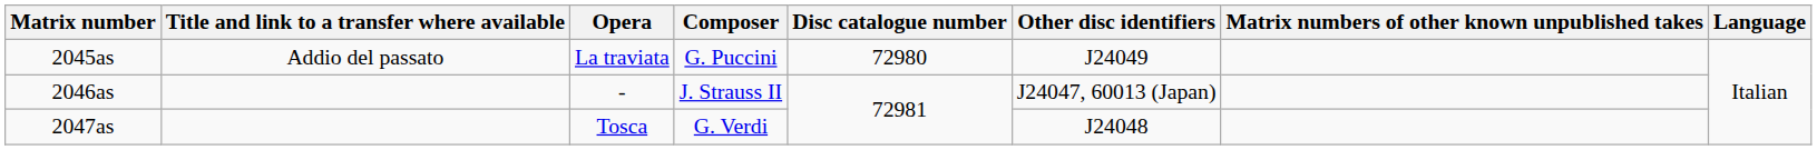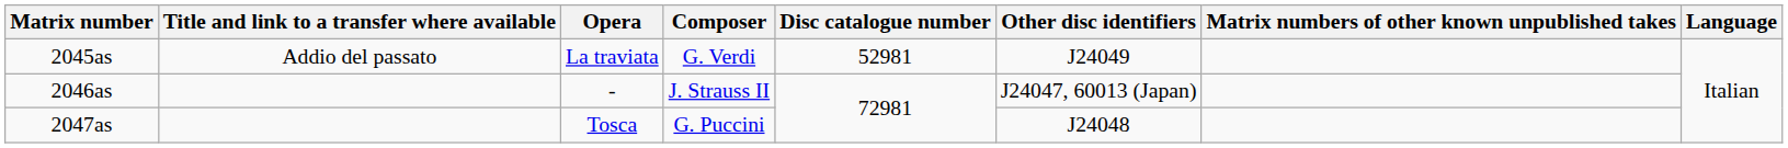 <table class="wikitable plainrowheaders" style="text-align:center;">
 <tr>
 <th rowspan="1">Matrix number</th>
 <th rowspan="1">Title and link to a transfer where available</th>
 <th>Opera</th>
 <th>Composer</th>
 <th rowspan="1">Disc catalogue number</th>
 <th rowspan="1">Other disc identifiers</th>
 <th>Matrix numbers of other known unpublished takes</th>
 <th>Language</th>
 </tr>
 <tr>
 <td>2045as</td>
 <td>Addio del passato</td>
 <td><a href='#'>La traviata</a></td>
-<td><a href='#'>G. Puccini</a></td>
-<td>72980</td>
+<td><a href='#'>G. Verdi</a></td>
+<td>52981</td>
 <td>J24049</td>
 <td></td>
 <td rowspan="3">Italian</td>
 </tr>
 <tr>
 <td>2046as</td>
 <td></td>
 <td>-</td>
 <td><a href='#'>J. Strauss II</a></td>
 <td rowspan="2">72981</td>
 <td>J24047, 60013 (Japan)</td>
 <td></td>
 </tr>
 <tr>
 <td>2047as</td>
 <td></td>
 <td><a href='#'>Tosca</a></td>
-<td><a href='#'>G. Verdi</a></td>
+<td><a href='#'>G. Puccini</a></td>
 <td>J24048</td>
 <td></td>
 </tr>
 </table>
